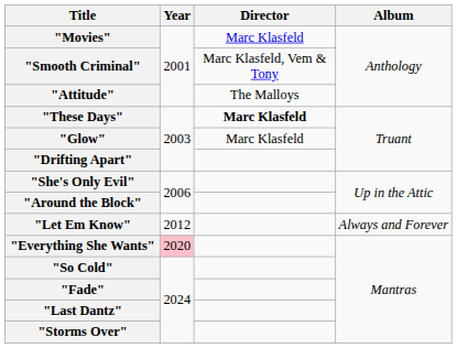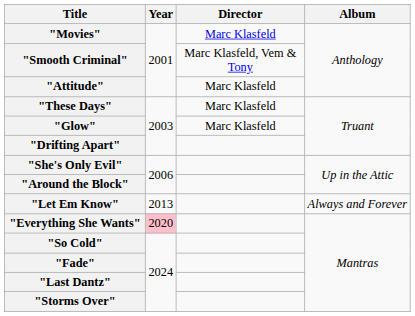 <table class="wikitable plainrowheaders" style="text-align:center;">
 <tr>
 <th scope="col" style="width:11em;">Title</th>
 <th scope="col">Year</th>
 <th scope="col" style="width:10em;">Director</th>
 <th scope="col">Album</th>
 </tr>
 <tr>
 <th scope="row">"Movies"</th>
 <td rowspan="3">2001</td>
 <td><a href='#'>Marc Klasfeld</a></td>
 <td rowspan="3"><em>Anthology</em></td>
 </tr>
 <tr>
 <th scope="row">"Smooth Criminal"</th>
 <td>Marc Klasfeld, Vem & <a href='#'>Tony</a></td>
 </tr>
 <tr>
 <th scope="row">"Attitude"</th>
-<td>The Malloys</td>
+<td>Marc Klasfeld</td>
 </tr>
 <tr>
 <th scope="row">"These Days"</th>
 <td rowspan="3">2003</td>
-<td><strong>Marc Klasfeld</strong></td>
+<td>Marc Klasfeld</td>
 <td rowspan="3"><em>Truant</em></td>
 </tr>
 <tr>
 <th scope="row">"Glow"</th>
 <td>Marc Klasfeld</td>
 </tr>
 <tr>
 <th scope="row">"Drifting Apart"</th>
 <td></td>
 </tr>
 <tr>
 <th scope="row">"She's Only Evil"</th>
 <td rowspan="2">2006</td>
 <td></td>
 <td rowspan="2"><em>Up in the Attic</em></td>
 </tr>
 <tr>
 <th scope="row">"Around the Block"</th>
 <td></td>
 </tr>
 <tr>
 <th scope="row">"Let Em Know"</th>
-<td rowspan="1">2012</td>
+<td rowspan="1">2013</td>
 <td></td>
 <td rowspan="1"><em>Always and Forever</em></td>
 </tr>
 <tr>
 <th scope="row">"Everything She Wants"</th>
 <td rowspan="1" style="background: pink;">2020</td>
 <td></td>
 <td rowspan="5"><em>Mantras</em></td>
 </tr>
 <tr>
 <th scope="row">"So Cold"</th>
 <td rowspan="4">2024</td>
 <td></td>
 </tr>
 <tr>
 <th scope="row">"Fade"</th>
 <td></td>
 </tr>
 <tr>
 <th scope="row">"Last Dantz"</th>
 <td></td>
 </tr>
 <tr>
 <th scope="row">"Storms Over"</th>
 <td></td>
 </tr>
 </table>
